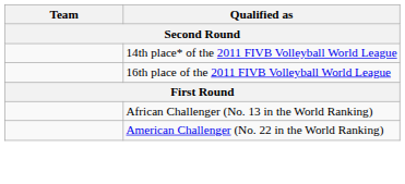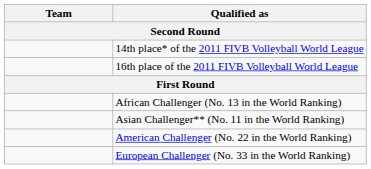 <table class="wikitable">
 <tr>
 <th width=30%>Team</th>
 <th width=70%>Qualified as</th>
 </tr>
 <tr>
 <th colspan="2">Second Round</th>
 </tr>
 <tr>
 <td></td>
 <td>14th place* of the <a href='#'>2011 FIVB Volleyball World League</a></td>
 </tr>
 <tr>
 <td></td>
 <td>16th place of the <a href='#'>2011 FIVB Volleyball World League</a></td>
 </tr>
 <tr>
 <th colspan="2">First Round</th>
 </tr>
 <tr>
 <td></td>
 <td>African Challenger (No. 13 in the World Ranking)</td>
 </tr>
 <tr>
 <td></td>
+<td>Asian Challenger** (No. 11 in the World Ranking)</td>
+</tr>
+<tr>
+<td></td>
 <td><a href='#'>American Challenger</a> (No. 22 in the World Ranking)</td>
 </tr>
+<tr>
+<td></td>
+<td><a href='#'>European Challenger</a> (No. 33 in the World Ranking)</td>
+</tr>
 </table>
